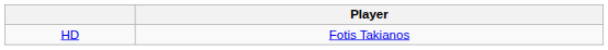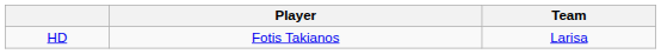 <table class="wikitable" style="text-align: center;" width="60%">
 <tr>
 <th style="text-align:center;"></th>
 <th style="text-align:center;">Player</th>
+<th style="text-align:center;">Team</th>
 </tr>
 <tr>
 <td style="text-align:center;"><a href='#'>HD</a></td>
 <td> <a href='#'>Fotis Takianos</a></td>
+<td><a href='#'>Larisa</a></td>
 </tr>
 </table>
